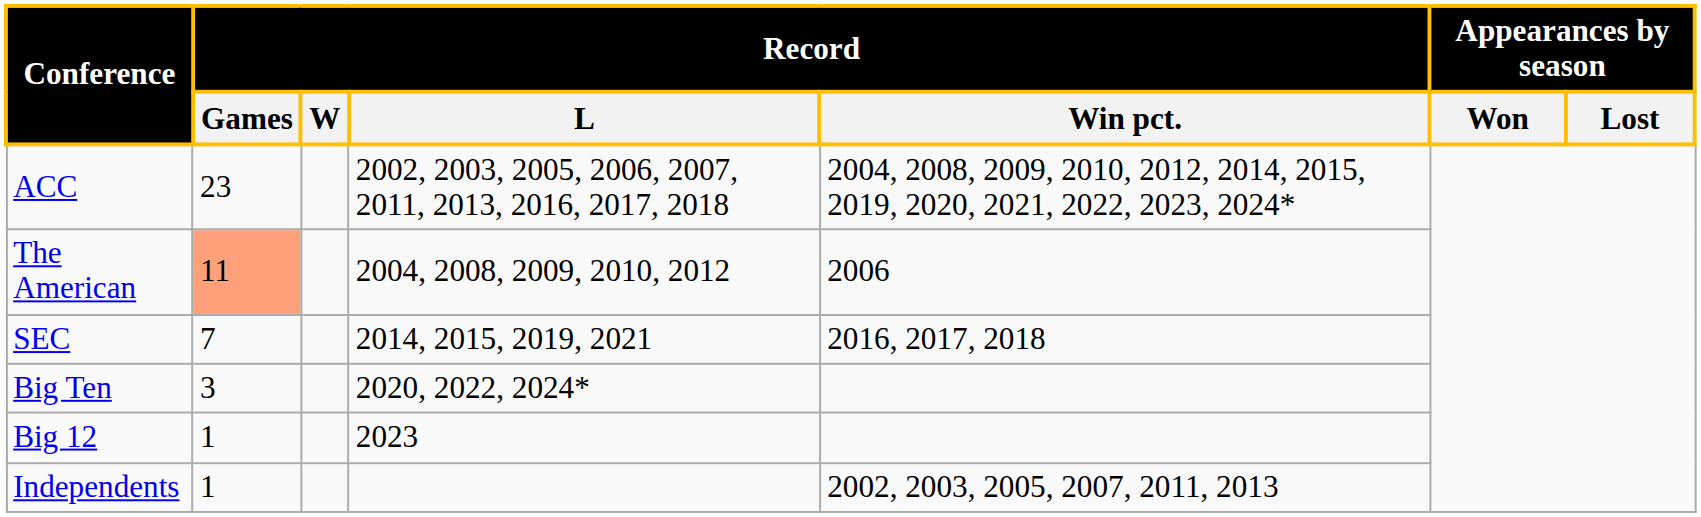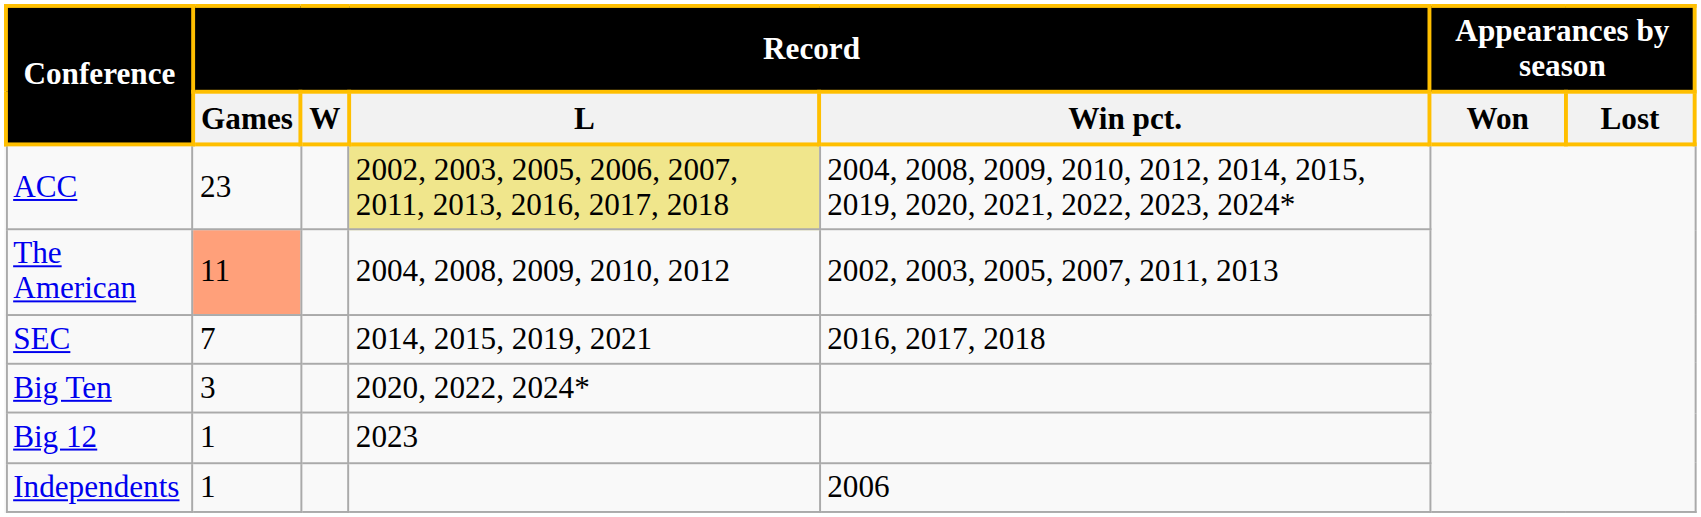 <table class="wikitable sortable">
 <tr>
 <th style="background:#000000; color:#FFFFFF; border: 2px solid #FFBF00;" rowspan=2>Conference</th>
 <th style="background:#000000; color:#FFFFFF; border: 2px solid #FFBF00;" colspan=4>Record</th>
 <th style="background:#000000; color:#FFFFFF; border: 2px solid #FFBF00;" colspan=2>Appearances by season</th>
 </tr>
 <tr>
 <th style="border: 2px solid #FFBF00;">Games</th>
 <th style="border: 2px solid #FFBF00;">W</th>
 <th style="border: 2px solid #FFBF00;">L</th>
 <th style="border: 2px solid #FFBF00;">Win pct.</th>
 <th style="border: 2px solid #FFBF00;" class=unsortable>Won</th>
 <th style="border: 2px solid #FFBF00;" class=unsortable>Lost</th>
 </tr>
 <tr>
 <td><a href='#'>ACC</a></td>
 <td>23</td>
 <td></td>
-<td>2002, 2003, 2005, 2006, 2007, 2011, 2013, 2016, 2017, 2018</td>
+<td style="background: khaki;">2002, 2003, 2005, 2006, 2007, 2011, 2013, 2016, 2017, 2018</td>
 <td>2004, 2008, 2009, 2010, 2012, 2014, 2015, 2019, 2020, 2021, 2022, 2023, 2024*</td>
 </tr>
 <tr>
 <td><a href='#'>The American</a></td>
 <td style="background: lightsalmon;">11</td>
 <td></td>
 <td>2004, 2008, 2009, 2010, 2012</td>
-<td>2006</td>
+<td>2002, 2003, 2005, 2007, 2011, 2013</td>
 </tr>
 <tr>
 <td><a href='#'>SEC</a></td>
 <td>7</td>
 <td></td>
 <td>2014, 2015, 2019, 2021</td>
 <td>2016, 2017, 2018</td>
 </tr>
 <tr>
 <td><a href='#'>Big Ten</a></td>
 <td>3</td>
 <td></td>
 <td>2020, 2022, 2024*</td>
 <td></td>
 </tr>
 <tr>
 <td><a href='#'>Big 12</a></td>
 <td>1</td>
 <td></td>
 <td>2023</td>
 <td></td>
 </tr>
 <tr>
 <td><a href='#'>Independents</a></td>
 <td>1</td>
 <td></td>
 <td></td>
-<td>2002, 2003, 2005, 2007, 2011, 2013</td>
+<td>2006</td>
 </tr>
 </table>
